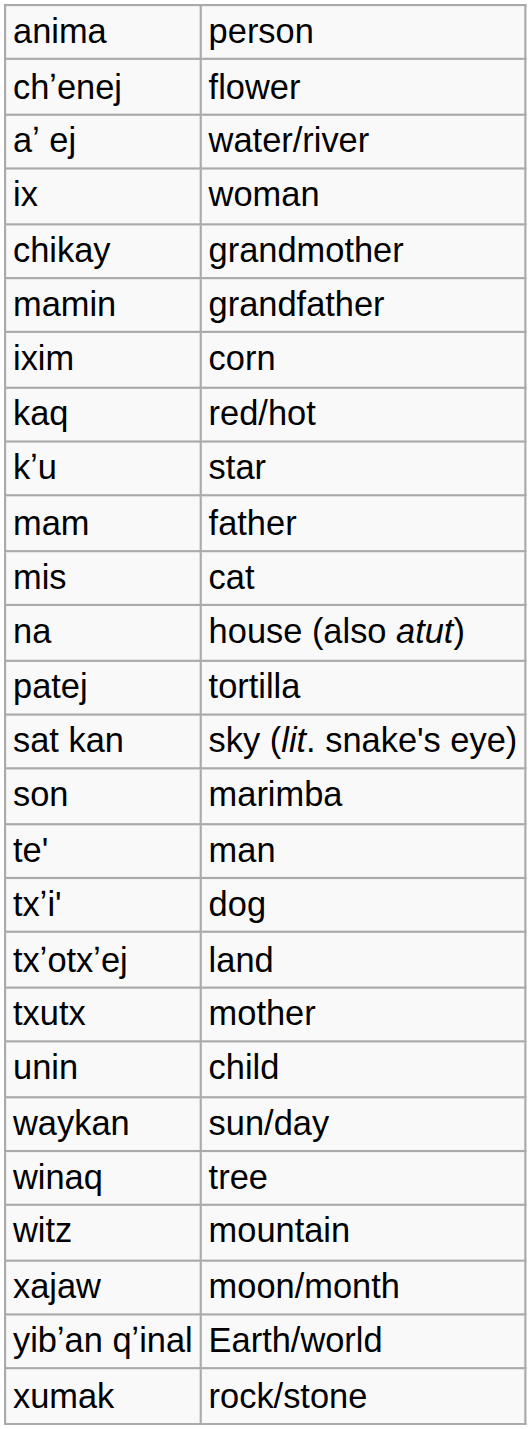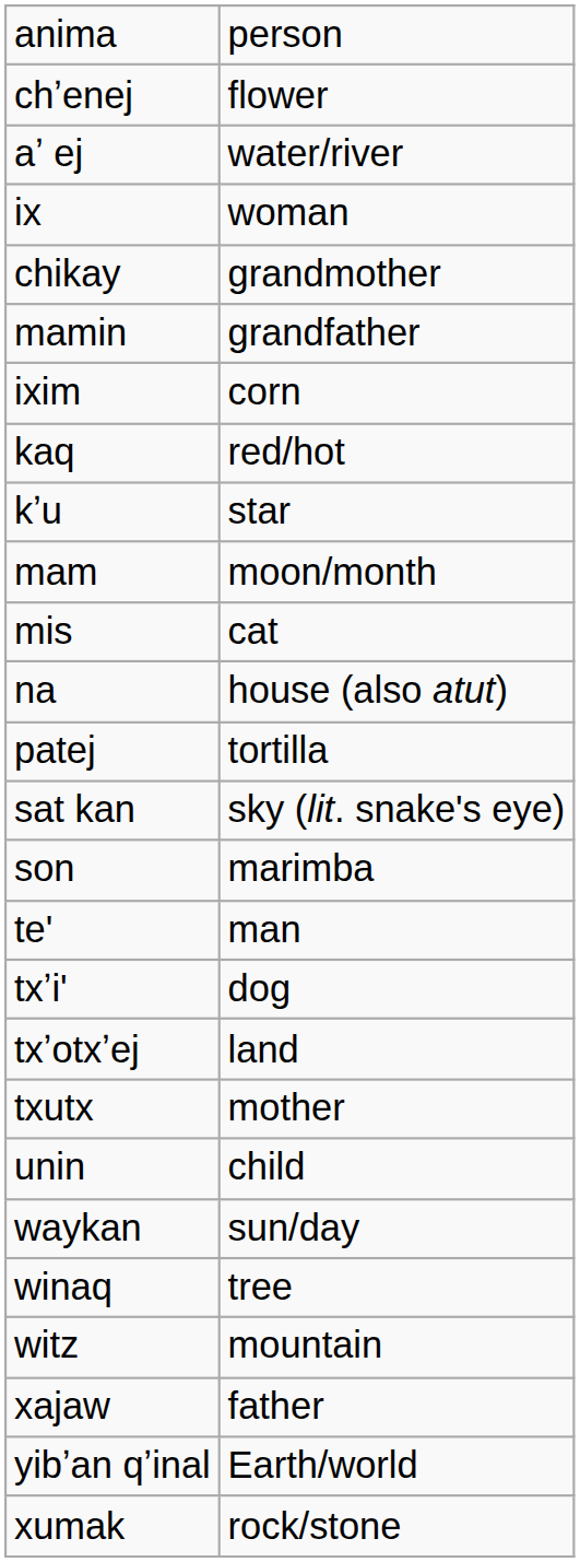 <table class="wikitable">
 <tr>
 <td>anima</td>
 <td>person</td>
 </tr>
 <tr>
 <td>chʼenej</td>
 <td>flower</td>
 </tr>
 <tr>
 <td>aʼ ej</td>
 <td>water/river</td>
 </tr>
 <tr>
 <td>ix</td>
 <td>woman</td>
 </tr>
 <tr>
 <td>chikay</td>
 <td>grandmother</td>
 </tr>
 <tr>
 <td>mamin</td>
 <td>grandfather</td>
 </tr>
 <tr>
 <td>ixim</td>
 <td>corn</td>
 </tr>
 <tr>
 <td>kaq</td>
 <td>red/hot</td>
 </tr>
 <tr>
 <td>kʼu</td>
 <td>star</td>
 </tr>
 <tr>
 <td>mam</td>
-<td>father</td>
+<td>moon/month</td>
 </tr>
 <tr>
 <td>mis</td>
 <td>cat</td>
 </tr>
 <tr>
 <td>na</td>
 <td>house (also <em>atut</em>)</td>
 </tr>
 <tr>
 <td>patej</td>
 <td>tortilla</td>
 </tr>
 <tr>
 <td>sat kan</td>
 <td>sky (<em>lit</em>. snake's eye)</td>
 </tr>
 <tr>
 <td>son</td>
 <td>marimba</td>
 </tr>
 <tr>
 <td>te'</td>
 <td>man</td>
 </tr>
 <tr>
 <td>txʼi'</td>
 <td>dog</td>
 </tr>
 <tr>
 <td>txʼotxʼej</td>
 <td>land</td>
 </tr>
 <tr>
 <td>txutx</td>
 <td>mother</td>
 </tr>
 <tr>
 <td>unin</td>
 <td>child</td>
 </tr>
 <tr>
 <td>waykan</td>
 <td>sun/day</td>
 </tr>
 <tr>
 <td>winaq</td>
 <td>tree</td>
 </tr>
 <tr>
 <td>witz</td>
 <td>mountain</td>
 </tr>
 <tr>
 <td>xajaw</td>
-<td>moon/month</td>
+<td>father</td>
 </tr>
 <tr>
 <td>yibʼan qʼinal</td>
 <td>Earth/world</td>
 </tr>
 <tr>
 <td>xumak</td>
 <td>rock/stone</td>
 </tr>
 </table>
